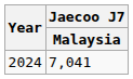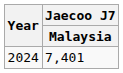 <table class="wikitable">
 <tr>
 <th rowspan="2">Year</th>
 <th>Jaecoo J7</th>
 </tr>
 <tr>
 <th>Malaysia</th>
 </tr>
 <tr>
 <td>2024</td>
-<td>7,041</td>
+<td>7,401</td>
 </tr>
 </table>
